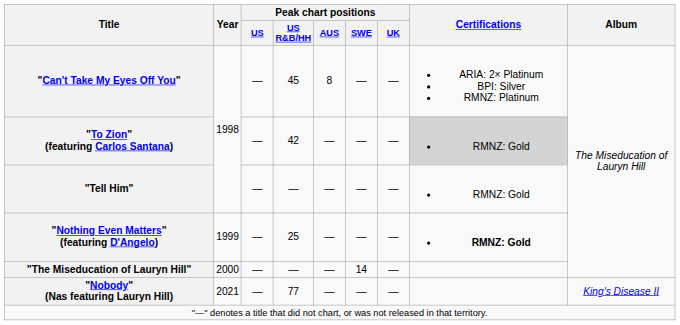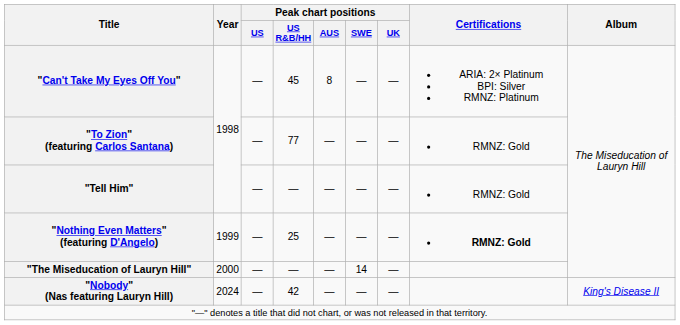 <table class="wikitable plainrowheaders" style="text-align:center;">
 <tr>
 <th scope="col" rowspan="2" style="width:20em;">Title</th>
 <th scope="col" rowspan="2" style="width:1em;">Year</th>
 <th scope="col" colspan="5">Peak chart positions</th>
 <th scope="col" rowspan="2" style="width:15em;"><a href='#'>Certifications</a></th>
 <th scope="col" rowspan="2" style="width:10em;">Album</th>
 </tr>
 <tr>
 <th scope="col" style="width:3em;font-size:90%;"><a href='#'>US</a><br></th>
 <th scope="col" style="width:3em;font-size:90%;"><a href='#'>US R&B/HH</a><br></th>
 <th scope="col" style="width:3em;font-size:90%;"><a href='#'>AUS</a><br></th>
 <th scope="col" style="width:3em;font-size:90%;"><a href='#'>SWE</a><br></th>
 <th scope="col" style="width:3em;font-size:90%;"><a href='#'>UK</a><br></th>
 </tr>
 <tr>
 <th scope="row">"<a href='#'>Can't Take My Eyes Off You</a>"</th>
 <td rowspan="3">1998</td>
 <td>—</td>
 <td>45</td>
 <td>8</td>
 <td>—</td>
 <td>—</td>
 <td><br><ul><li>ARIA: 2× Platinum</li><li>BPI: Silver</li><li>RMNZ: Platinum</li></ul></td>
 <td rowspan="5"><em>The Miseducation of Lauryn Hill</em></td>
 </tr>
 <tr>
 <th scope="row">"<a href='#'>To Zion</a>"<br><span>(featuring <a href='#'>Carlos Santana</a>)</span></th>
 <td>—</td>
-<td>42</td>
+<td>77</td>
 <td>—</td>
 <td>—</td>
 <td>—</td>
-<td style="background: lightgrey;"><br><ul><li>RMNZ: Gold</li></ul></td>
+<td><br><ul><li>RMNZ: Gold</li></ul></td>
 </tr>
 <tr>
 <th scope="row">"Tell Him"</th>
 <td>—</td>
 <td>—</td>
 <td>—</td>
 <td>—</td>
 <td>—</td>
 <td><br><ul><li>RMNZ: Gold</li></ul></td>
 </tr>
 <tr>
 <th scope="row">"<a href='#'>Nothing Even Matters</a>"<br><span>(featuring <a href='#'>D'Angelo</a>)</span></th>
 <td>1999</td>
 <td>—</td>
 <td>25</td>
 <td>—</td>
 <td>—</td>
 <td>—</td>
 <td><strong><br><ul><li>RMNZ: Gold</li></ul></strong></td>
 </tr>
 <tr>
 <th scope="row">"The Miseducation of Lauryn Hill"</th>
 <td>2000</td>
 <td>—</td>
 <td>—</td>
 <td>—</td>
 <td>14</td>
 <td>—</td>
 <td></td>
 </tr>
 <tr>
 <th scope="row">"<a href='#'>Nobody</a>"<br><span>(Nas featuring Lauryn Hill)</span></th>
-<td>2021</td>
+<td>2024</td>
 <td>—</td>
-<td>77</td>
+<td>42</td>
 <td>—</td>
 <td>—</td>
 <td>—</td>
 <td></td>
 <td><em><a href='#'>King's Disease II</a></em></td>
 </tr>
 <tr>
 <td colspan="15" style="font-size:90%">"—" denotes a title that did not chart, or was not released in that territory.</td>
 </tr>
 </table>
